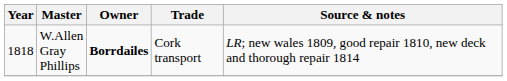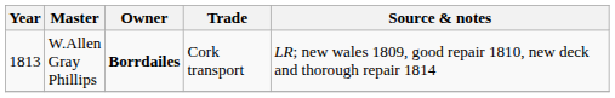 <table class=" wikitable">
 <tr>
 <th>Year</th>
 <th>Master</th>
 <th>Owner</th>
 <th>Trade</th>
 <th>Source & notes</th>
 </tr>
 <tr>
-<td>1818</td>
+<td>1813</td>
 <td>W.Allen<br>Gray<br>Phillips</td>
 <td><strong>Borrdailes<br></strong></td>
 <td>Cork transport</td>
 <td><em>LR</em>; new wales 1809, good repair 1810, new deck and thorough repair 1814</td>
 </tr>
 <tr>
 </tr>
 </table>
